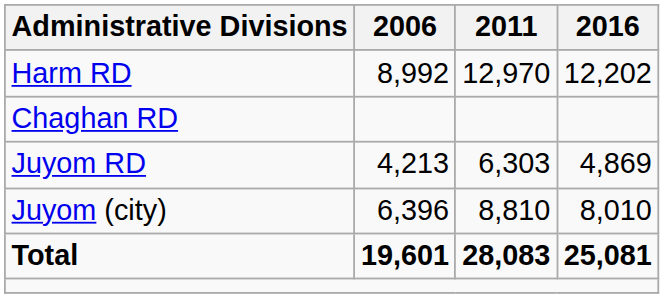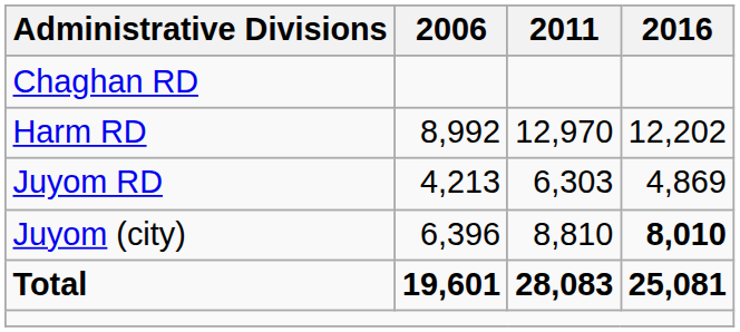 <table class="wikitable">
 <tr>
 <th>Administrative Divisions</th>
 <th>2006</th>
 <th>2011</th>
 <th>2016</th>
 </tr>
 <tr>
+<td><a href='#'>Chaghan RD</a></td>
+<td style="text-align: right;"></td>
+<td style="text-align: right;"></td>
+<td style="text-align: right;"></td>
+</tr>
+<tr>
 <td><a href='#'>Harm RD</a></td>
 <td style="text-align: right;">8,992</td>
 <td style="text-align: right;">12,970</td>
 <td style="text-align: right;">12,202</td>
-</tr>
-<tr>
-<td><a href='#'>Chaghan RD</a></td>
-<td style="text-align: right;"></td>
-<td style="text-align: right;"></td>
-<td style="text-align: right;"></td>
 </tr>
 <tr>
 <td><a href='#'>Juyom RD</a></td>
 <td style="text-align: right;">4,213</td>
 <td style="text-align: right;">6,303</td>
 <td style="text-align: right;">4,869</td>
 </tr>
 <tr>
 <td><a href='#'>Juyom</a> (city)</td>
 <td style="text-align: right;">6,396</td>
 <td style="text-align: right;">8,810</td>
-<td style="text-align: right;">8,010</td>
+<td style="text-align: right;"><strong>8,010</strong></td>
 </tr>
 <tr>
 <td><strong>Total</strong></td>
 <td style="text-align: right;"><strong>19,601</strong></td>
 <td style="text-align: right;"><strong>28,083</strong></td>
 <td style="text-align: right;"><strong>25,081</strong></td>
 </tr>
 <tr>
 <td colspan=4></td>
 </tr>
 </table>
